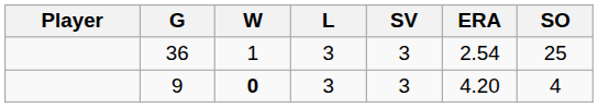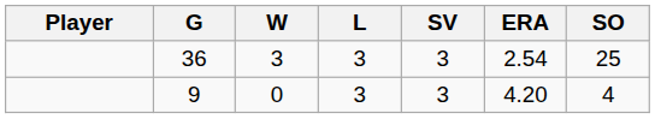 <table class="wikitable sortable">
 <tr>
 <th bgcolor="#DDDDFF" width="16%">Player</th>
 <th bgcolor="#DDDDFF" width="9%">G</th>
 <th bgcolor="#DDDDFF" width="9%">W</th>
 <th bgcolor="#DDDDFF" width="9%">L</th>
 <th bgcolor="#DDDDFF" width="9%">SV</th>
 <th bgcolor="#DDDDFF" width="9%">ERA</th>
 <th bgcolor="#DDDDFF" width="9%">SO</th>
 </tr>
 <tr align="center">
 <td></td>
 <td>36</td>
-<td>1</td>
+<td>3</td>
 <td>3</td>
 <td>3</td>
 <td>2.54</td>
 <td>25</td>
 </tr>
 <tr align="center">
 <td></td>
 <td>9</td>
-<td><strong>0</strong></td>
+<td>0</td>
 <td>3</td>
 <td>3</td>
 <td>4.20</td>
 <td>4</td>
 </tr>
 </table>
